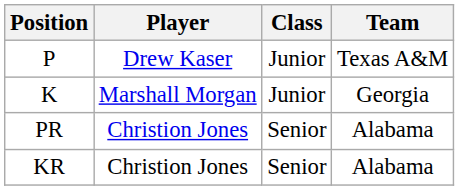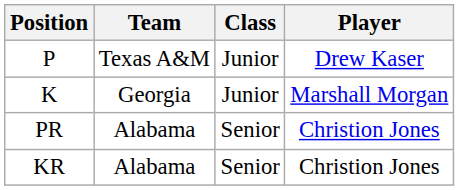 <table class="wikitable sortable" border="1">
 <tr>
 <th>Position</th>
+<th>Team</th>
+<th>Class</th>
 <th>Player</th>
-<th>Class</th>
-<th>Team</th>
 </tr>
 <tr>
 <td style="text-align:center; background:white">P</td>
+<td style="text-align:center; background:white">Texas A&M</td>
+<td style="text-align:center; background:white">Junior</td>
 <td style="text-align:center; background:white"><a href='#'>Drew Kaser</a></td>
-<td style="text-align:center; background:white">Junior</td>
-<td style="text-align:center; background:white">Texas A&M</td>
 </tr>
 <tr>
 <td style="text-align:center; background:white">K</td>
+<td style="text-align:center; background:white">Georgia</td>
+<td style="text-align:center; background:white">Junior</td>
 <td style="text-align:center; background:white"><a href='#'>Marshall Morgan</a></td>
-<td style="text-align:center; background:white">Junior</td>
-<td style="text-align:center; background:white">Georgia</td>
 </tr>
 <tr>
 <td style="text-align:center; background:white">PR</td>
+<td style="text-align:center; background:white">Alabama</td>
+<td style="text-align:center; background:white">Senior</td>
 <td style="text-align:center; background:white"><a href='#'>Christion Jones</a></td>
-<td style="text-align:center; background:white">Senior</td>
-<td style="text-align:center; background:white">Alabama</td>
 </tr>
 <tr>
 <td style="text-align:center; background:white">KR</td>
+<td style="text-align:center; background:white">Alabama</td>
+<td style="text-align:center; background:white">Senior</td>
 <td style="text-align:center; background:white">Christion Jones</td>
-<td style="text-align:center; background:white">Senior</td>
-<td style="text-align:center; background:white">Alabama</td>
 </tr>
 </table>
